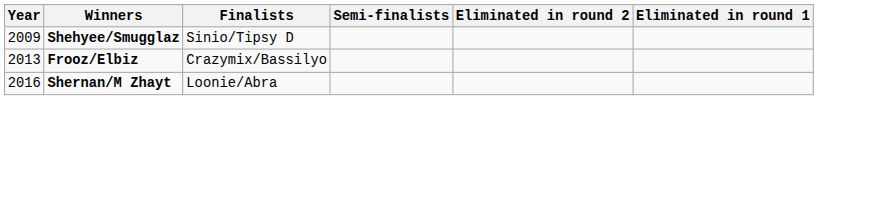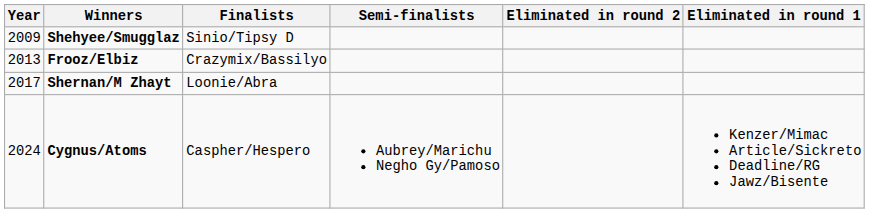 <table class="wikitable plainrowheaders mw-datatable">
 <tr>
 <th scope="col">Year</th>
 <th scope="col">Winners</th>
 <th scope="col">Finalists</th>
 <th scope="col">Semi-finalists</th>
 <th scope="col">Eliminated in round 2</th>
 <th scope="col">Eliminated in round 1</th>
 </tr>
 <tr style="vertical-align:top;">
 <td scope="row">2009</td>
 <td><strong>Shehyee/Smugglaz</strong></td>
 <td>Sinio/Tipsy D</td>
 <td></td>
 <td></td>
 <td></td>
 </tr>
 <tr style="vertical-align:top;">
 <td scope="row">2013</td>
 <td><strong>Frooz/Elbiz</strong></td>
 <td>Crazymix/Bassilyo</td>
 <td></td>
 <td></td>
 <td></td>
 </tr>
 <tr style="vertical-align:top;">
-<td scope="row">2016</td>
+<td scope="row">2017</td>
 <td><strong>Shernan/M Zhayt</strong></td>
 <td>Loonie/Abra</td>
 <td></td>
 <td></td>
 <td></td>
 </tr>
+<tr>
+<td>2024</td>
+<td><strong>Cygnus/Atoms</strong></td>
+<td>Caspher/Hespero</td>
+<td><br><ul><li>Aubrey/Marichu</li><li>Negho Gy/Pamoso</li></ul></td>
+<td></td>
+<td><br><ul><li>Kenzer/Mimac</li><li>Article/Sickreto</li><li>Deadline/RG</li><li>Jawz/Bisente</li></ul></td>
+</tr>
 </table>
